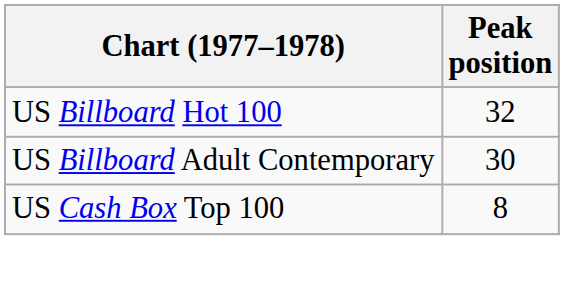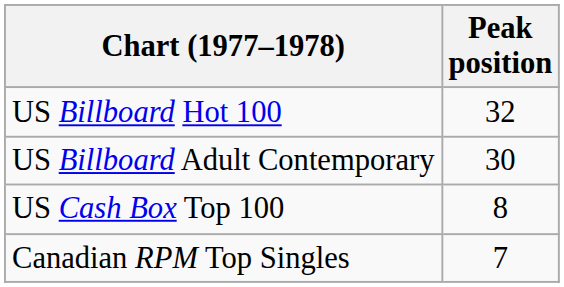 <table class="wikitable sortable">
 <tr>
 <th align="left">Chart (1977–1978)</th>
 <th align="left">Peak<br>position</th>
 </tr>
 <tr>
 <td align="left">US <em><a href='#'>Billboard</a></em> <a href='#'>Hot 100</a></td>
 <td style="text-align:center;">32</td>
 </tr>
 <tr>
 <td align="left">US <em><a href='#'>Billboard</a></em> Adult Contemporary</td>
 <td style="text-align:center;">30</td>
 </tr>
 <tr>
 <td align="left">US <em><a href='#'>Cash Box</a></em> Top 100</td>
 <td style="text-align:center;">8</td>
 </tr>
+<tr>
+<td align="left">Canadian <em>RPM</em> Top Singles</td>
+<td style="text-align:center;">7</td>
+</tr>
 </table>
